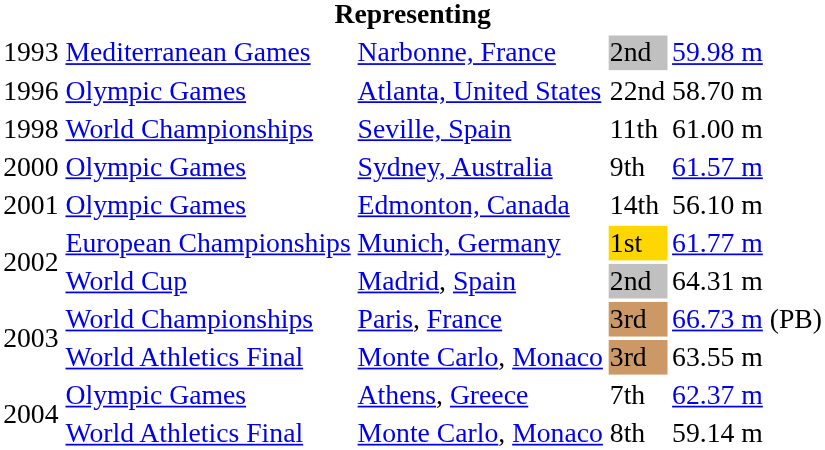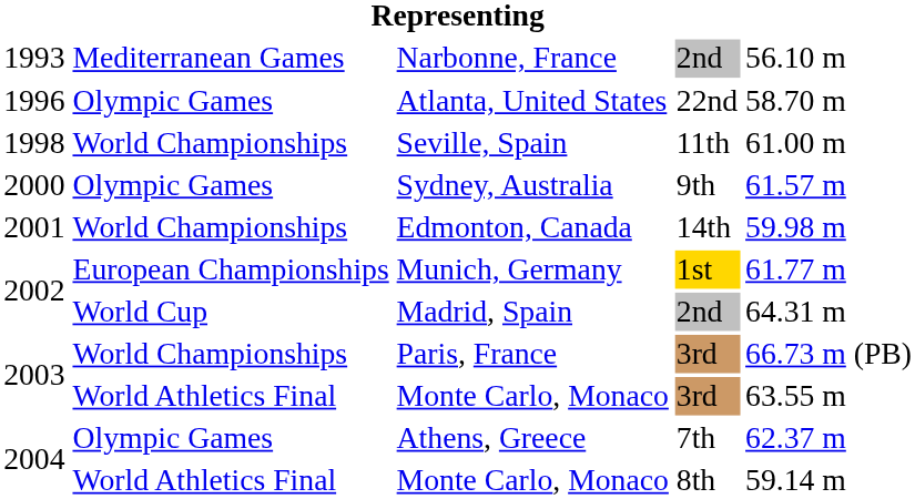 <table>
 <tr>
 <th colspan="5">Representing </th>
 </tr>
 <tr>
 <td>1993</td>
 <td><a href='#'>Mediterranean Games</a></td>
 <td><a href='#'>Narbonne, France</a></td>
 <td bgcolor="silver">2nd</td>
-<td><a href='#'>59.98 m</a></td>
+<td>56.10 m</td>
 </tr>
 <tr>
 <td>1996</td>
 <td><a href='#'>Olympic Games</a></td>
 <td><a href='#'>Atlanta, United States</a></td>
 <td>22nd</td>
 <td>58.70 m</td>
 </tr>
 <tr>
 <td>1998</td>
 <td><a href='#'>World Championships</a></td>
 <td><a href='#'>Seville, Spain</a></td>
 <td>11th</td>
 <td>61.00 m</td>
 </tr>
 <tr>
 <td>2000</td>
 <td><a href='#'>Olympic Games</a></td>
 <td><a href='#'>Sydney, Australia</a></td>
 <td>9th</td>
 <td><a href='#'>61.57 m</a></td>
 </tr>
 <tr>
 <td>2001</td>
-<td><a href='#'>Olympic Games</a></td>
+<td><a href='#'>World Championships</a></td>
 <td><a href='#'>Edmonton, Canada</a></td>
 <td>14th</td>
-<td>56.10 m</td>
+<td><a href='#'>59.98 m</a></td>
 </tr>
 <tr>
 <td rowspan=2>2002</td>
 <td><a href='#'>European Championships</a></td>
 <td><a href='#'>Munich, Germany</a></td>
 <td bgcolor="gold">1st</td>
 <td><a href='#'>61.77 m</a></td>
 </tr>
 <tr>
 <td><a href='#'>World Cup</a></td>
 <td><a href='#'>Madrid</a>, <a href='#'>Spain</a></td>
 <td bgcolor="silver">2nd</td>
 <td>64.31 m</td>
 </tr>
 <tr>
 <td rowspan=2>2003</td>
 <td><a href='#'>World Championships</a></td>
 <td><a href='#'>Paris</a>, <a href='#'>France</a></td>
 <td bgcolor="CC9966">3rd</td>
 <td><a href='#'>66.73 m</a> (PB)</td>
 </tr>
 <tr>
 <td><a href='#'>World Athletics Final</a></td>
 <td><a href='#'>Monte Carlo</a>, <a href='#'>Monaco</a></td>
 <td bgcolor="CC9966">3rd</td>
 <td>63.55 m</td>
 </tr>
 <tr>
 <td rowspan=2>2004</td>
 <td><a href='#'>Olympic Games</a></td>
 <td><a href='#'>Athens</a>, <a href='#'>Greece</a></td>
 <td>7th</td>
 <td><a href='#'>62.37 m</a></td>
 </tr>
 <tr>
 <td><a href='#'>World Athletics Final</a></td>
 <td><a href='#'>Monte Carlo</a>, <a href='#'>Monaco</a></td>
 <td>8th</td>
 <td>59.14 m</td>
 </tr>
 </table>
